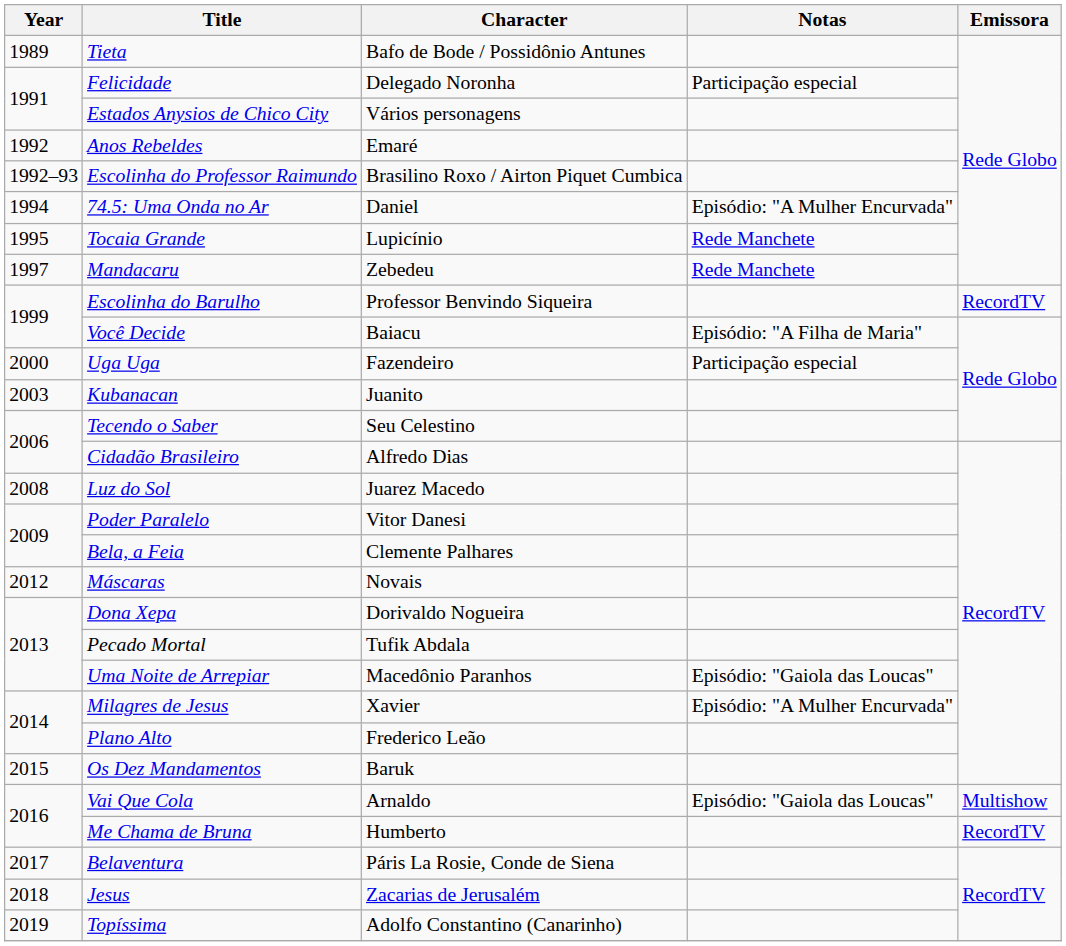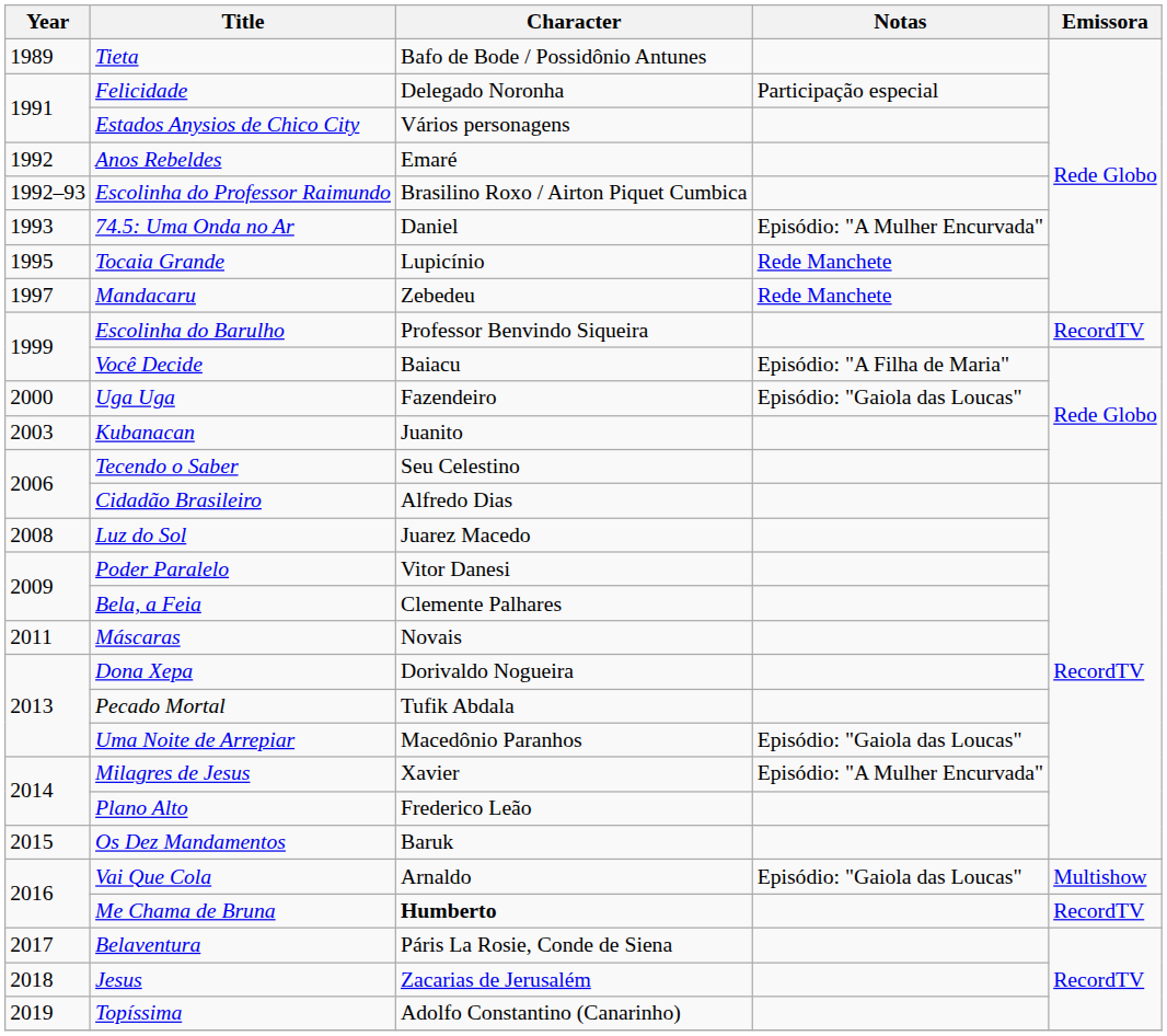 <table class="wikitable">
 <tr>
 <th>Year</th>
 <th>Title</th>
 <th>Character</th>
 <th>Notas</th>
 <th>Emissora</th>
 </tr>
 <tr>
 <td>1989</td>
 <td><em><a href='#'>Tieta</a></em></td>
 <td>Bafo de Bode / Possidônio Antunes</td>
 <td></td>
 <td rowspan="8"><a href='#'>Rede Globo</a></td>
 </tr>
 <tr>
 <td rowspan="2">1991</td>
 <td><em><a href='#'>Felicidade</a></em></td>
 <td>Delegado Noronha</td>
 <td>Participação especial</td>
 </tr>
 <tr>
 <td><em><a href='#'>Estados Anysios de Chico City</a></em></td>
 <td>Vários personagens</td>
 <td></td>
 </tr>
 <tr>
 <td>1992</td>
 <td><em><a href='#'>Anos Rebeldes</a></em></td>
 <td>Emaré</td>
 <td></td>
 </tr>
 <tr>
 <td>1992–93</td>
 <td><em><a href='#'>Escolinha do Professor Raimundo</a></em></td>
 <td>Brasilino Roxo / Airton Piquet Cumbica</td>
 <td></td>
 </tr>
 <tr>
-<td>1994</td>
+<td>1993</td>
 <td><em><a href='#'>74.5: Uma Onda no Ar</a></em></td>
 <td>Daniel</td>
 <td>Episódio: "A Mulher Encurvada"</td>
 </tr>
 <tr>
 <td>1995</td>
 <td><em><a href='#'>Tocaia Grande</a></em></td>
 <td>Lupicínio</td>
 <td><a href='#'>Rede Manchete</a></td>
 </tr>
 <tr>
 <td>1997</td>
 <td><em><a href='#'>Mandacaru</a></em></td>
 <td>Zebedeu</td>
 <td><a href='#'>Rede Manchete</a></td>
 </tr>
 <tr>
 <td rowspan="2">1999</td>
 <td><em><a href='#'>Escolinha do Barulho</a></em></td>
 <td>Professor Benvindo Siqueira</td>
 <td></td>
 <td><a href='#'>RecordTV</a></td>
 </tr>
 <tr>
 <td><em><a href='#'>Você Decide</a></em></td>
 <td>Baiacu</td>
 <td>Episódio: "A Filha de Maria"</td>
 <td rowspan=4><a href='#'>Rede Globo</a></td>
 </tr>
 <tr>
 <td>2000</td>
 <td><em><a href='#'>Uga Uga</a></em></td>
 <td>Fazendeiro</td>
-<td>Participação especial</td>
+<td>Episódio: "Gaiola das Loucas"</td>
 </tr>
 <tr>
 <td>2003</td>
 <td><em><a href='#'>Kubanacan</a></em></td>
 <td>Juanito</td>
 <td></td>
 </tr>
 <tr>
 <td rowspan="2">2006</td>
 <td><em><a href='#'>Tecendo o Saber</a></em></td>
 <td>Seu  Celestino</td>
 <td></td>
 </tr>
 <tr>
 <td><em><a href='#'>Cidadão Brasileiro</a></em></td>
 <td>Alfredo Dias</td>
 <td></td>
 <td rowspan=11><a href='#'>RecordTV</a></td>
 </tr>
 <tr>
 <td>2008</td>
 <td><em><a href='#'>Luz do Sol</a></em></td>
 <td>Juarez Macedo</td>
 <td></td>
 </tr>
 <tr>
 <td rowspan="2">2009</td>
 <td><em><a href='#'>Poder Paralelo</a></em></td>
 <td>Vitor Danesi</td>
 <td></td>
 </tr>
 <tr>
 <td><em><a href='#'>Bela, a Feia</a></em></td>
 <td>Clemente Palhares</td>
 <td></td>
 </tr>
 <tr>
-<td>2012</td>
+<td>2011</td>
 <td><em><a href='#'>Máscaras</a></em></td>
 <td>Novais</td>
 <td></td>
 </tr>
 <tr>
 <td rowspan="3">2013</td>
 <td><em><a href='#'>Dona Xepa</a></em></td>
 <td>Dorivaldo Nogueira</td>
 <td></td>
 </tr>
 <tr>
 <td><em>Pecado Mortal</em></td>
 <td>Tufik Abdala</td>
 <td></td>
 </tr>
 <tr>
 <td><em><a href='#'>Uma Noite de Arrepiar</a></em></td>
 <td>Macedônio Paranhos</td>
 <td>Episódio: "Gaiola das Loucas"</td>
 </tr>
 <tr>
 <td rowspan="2">2014</td>
 <td><em><a href='#'>Milagres de Jesus</a></em></td>
 <td>Xavier</td>
 <td>Episódio: "A Mulher Encurvada"</td>
 </tr>
 <tr>
 <td><em><a href='#'>Plano Alto</a></em></td>
 <td>Frederico Leão</td>
 <td></td>
 </tr>
 <tr>
 <td>2015</td>
 <td><em><a href='#'>Os Dez Mandamentos</a></em></td>
 <td>Baruk</td>
 <td></td>
 </tr>
 <tr>
 <td rowspan="2">2016</td>
 <td><em><a href='#'>Vai Que Cola</a></em></td>
 <td>Arnaldo</td>
 <td>Episódio: "Gaiola das Loucas"</td>
 <td><a href='#'>Multishow</a></td>
 </tr>
 <tr>
 <td><em><a href='#'>Me Chama de Bruna</a></em></td>
-<td>Humberto</td>
+<td><strong>Humberto</strong></td>
 <td></td>
 <td><a href='#'>RecordTV</a></td>
 </tr>
 <tr>
 <td>2017</td>
 <td><em><a href='#'>Belaventura</a></em></td>
 <td>Páris La Rosie, Conde de Siena</td>
 <td></td>
 <td rowspan=3><a href='#'>RecordTV</a></td>
 </tr>
 <tr>
 <td>2018</td>
 <td><em><a href='#'>Jesus</a></em></td>
 <td><a href='#'>Zacarias de Jerusalém</a></td>
 <td></td>
 </tr>
 <tr>
 <td>2019</td>
 <td><em><a href='#'>Topíssima</a></em></td>
 <td>Adolfo Constantino (Canarinho)</td>
 <td></td>
 </tr>
 <tr>
 </tr>
 </table>
